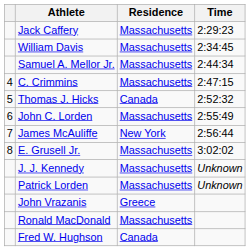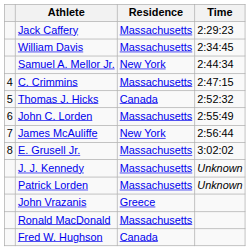 <table class="wikitable">
 <tr>
 <th scope="col"></th>
 <th scope="col">Athlete</th>
 <th scope="col">Residence</th>
 <th scope="col">Time</th>
 </tr>
 <tr>
 <td align=center></td>
 <td><a href='#'>Jack Caffery</a></td>
 <td><a href='#'>Massachusetts</a></td>
 <td>2:29:23 </td>
 </tr>
 <tr>
 <td align=center></td>
 <td><a href='#'>William Davis</a></td>
 <td><a href='#'>Massachusetts</a></td>
 <td>2:34:45 </td>
 </tr>
 <tr>
 <td align=center></td>
 <td><a href='#'>Samuel A. Mellor Jr.</a></td>
-<td><a href='#'>Massachusetts</a></td>
+<td><a href='#'>New York</a></td>
 <td>2:44:34 </td>
 </tr>
 <tr>
 <td align=center>4</td>
 <td><a href='#'>C. Crimmins</a></td>
 <td><a href='#'>Massachusetts</a></td>
 <td>2:47:15 </td>
 </tr>
 <tr>
 <td align=center>5</td>
 <td><a href='#'>Thomas J. Hicks</a></td>
 <td><a href='#'>Canada</a></td>
 <td>2:52:32 </td>
 </tr>
 <tr>
 <td align=center>6</td>
 <td><a href='#'>John C. Lorden</a></td>
 <td><a href='#'>Massachusetts</a></td>
 <td>2:55:49 </td>
 </tr>
 <tr>
 <td align=center>7</td>
 <td><a href='#'>James McAuliffe</a></td>
 <td><a href='#'>New York</a></td>
 <td>2:56:44 </td>
 </tr>
 <tr>
 <td align=center>8</td>
 <td><a href='#'>E. Grusell Jr.</a></td>
 <td><a href='#'>Massachusetts</a></td>
 <td>3:02:02 </td>
 </tr>
 <tr>
 <td align=center></td>
 <td><a href='#'>J. J. Kennedy</a></td>
 <td><a href='#'>Massachusetts</a></td>
 <td><em>Unknown</em></td>
 </tr>
 <tr>
 <td align=center></td>
 <td><a href='#'>Patrick Lorden</a></td>
 <td><a href='#'>Massachusetts</a></td>
 <td><em>Unknown</em></td>
 </tr>
 <tr>
 <td></td>
 <td><a href='#'>John Vrazanis</a></td>
 <td><a href='#'>Greece</a></td>
 <td></td>
 </tr>
 <tr>
 <td></td>
 <td><a href='#'>Ronald MacDonald</a></td>
 <td><a href='#'>Massachusetts</a></td>
 <td></td>
 </tr>
 <tr>
 <td></td>
 <td><a href='#'>Fred W. Hughson</a></td>
 <td><a href='#'>Canada</a></td>
 <td></td>
 </tr>
 </table>
